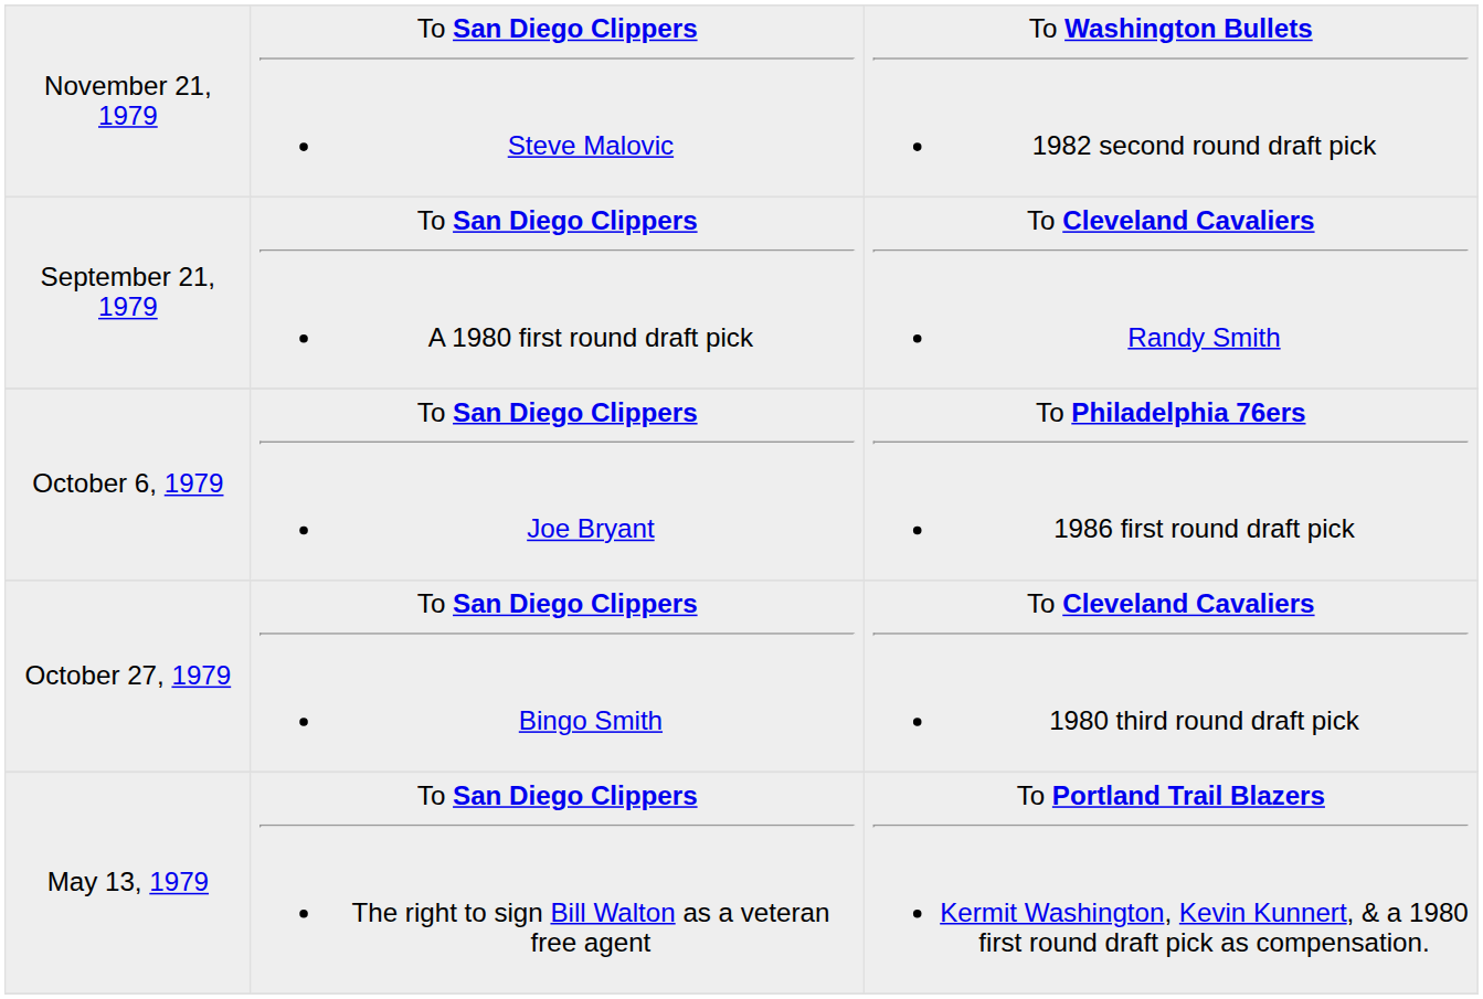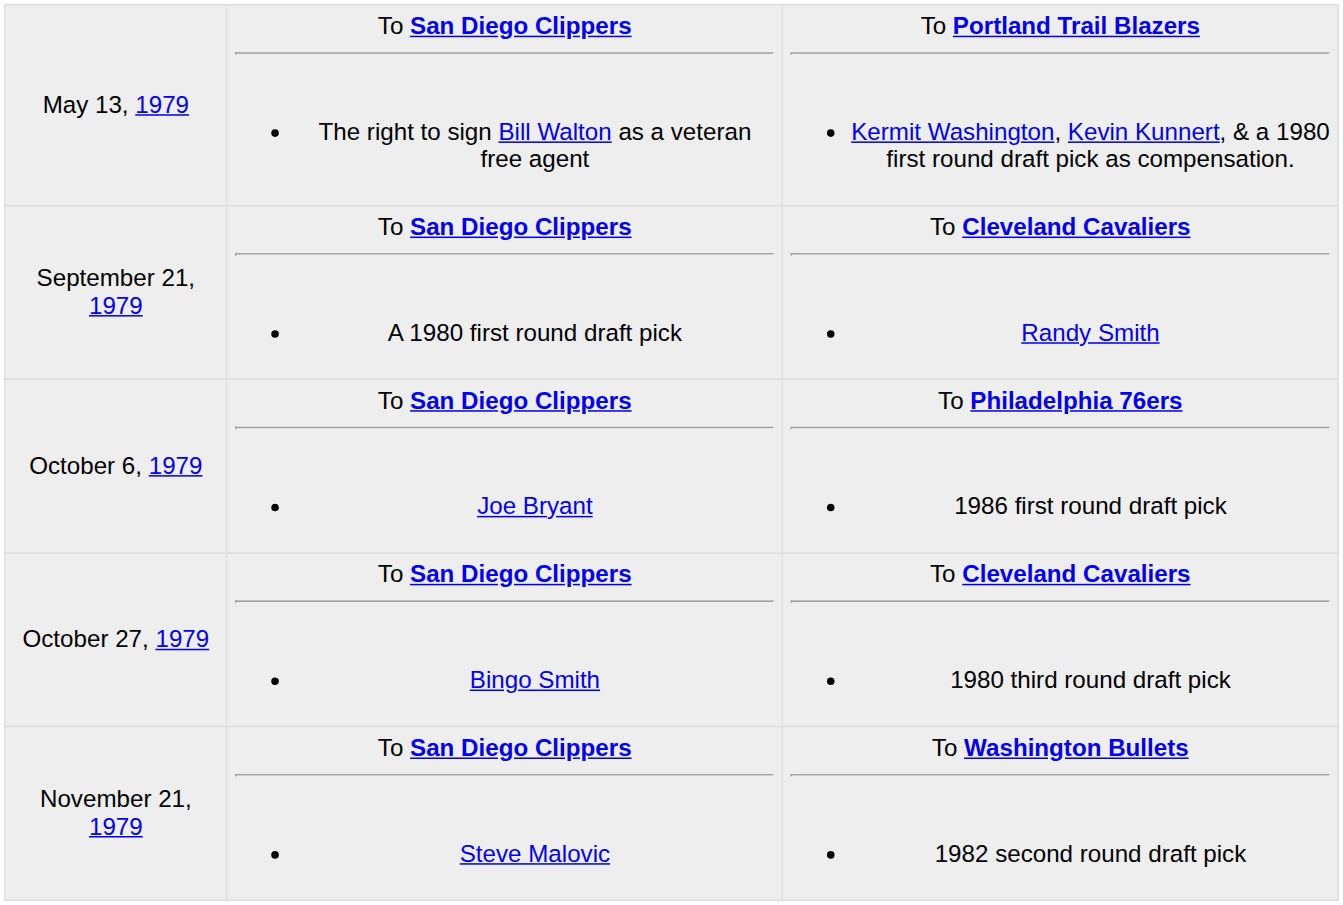 <table border=1 style="border-collapse:collapse; text-align: center; width: 100%" bordercolor="#DFDFDF"  cellpadding="5">
 <tr>
 </tr>
 <tr bgcolor="eeeeee">
-<td style="width:12%">November 21, <a href='#'>1979</a></td>
-<td style="width:30%" valign="top">To <strong><a href='#'>San Diego Clippers</a></strong><hr><br><ul><li><a href='#'>Steve Malovic</a></li></ul></td>
-<td style="width:30%" valign="top">To <strong><a href='#'>Washington Bullets</a></strong><hr><br><ul><li>1982 second round draft pick</li></ul></td>
+<td style="width:12%">May 13, <a href='#'>1979</a></td>
+<td style="width:30%" valign="top">To <strong><a href='#'>San Diego Clippers</a></strong><hr><br><ul><li>The right to sign <a href='#'>Bill Walton</a> as a veteran free agent</li></ul></td>
+<td style="width:30%" valign="top">To <strong><a href='#'>Portland Trail Blazers</a></strong><hr><br><ul><li><a href='#'>Kermit Washington</a>, <a href='#'>Kevin Kunnert</a>, & a 1980 first round draft pick as compensation.</li></ul></td>
 </tr>
 <tr>
 </tr>
 <tr bgcolor="eeeeee">
 <td style="width:12%">September 21, <a href='#'>1979</a></td>
 <td style="width:30%" valign="top">To <strong><a href='#'>San Diego Clippers</a></strong><hr><br><ul><li>A 1980 first round draft pick</li></ul></td>
 <td style="width:30%" valign="top">To <strong><a href='#'>Cleveland Cavaliers</a></strong><hr><br><ul><li><a href='#'>Randy Smith</a></li></ul></td>
 </tr>
 <tr>
 </tr>
 <tr bgcolor="eeeeee">
 <td style="width:12%">October 6, <a href='#'>1979</a></td>
 <td style="width:30%" valign="top">To <strong><a href='#'>San Diego Clippers</a></strong><hr><br><ul><li><a href='#'>Joe Bryant</a></li></ul></td>
 <td style="width:30%" valign="top">To <strong><a href='#'>Philadelphia 76ers</a></strong><hr><br><ul><li>1986 first round draft pick</li></ul></td>
 </tr>
 <tr>
 </tr>
 <tr bgcolor="eeeeee">
 <td style="width:12%">October 27, <a href='#'>1979</a></td>
 <td style="width:30%" valign="top">To <strong><a href='#'>San Diego Clippers</a></strong><hr><br><ul><li><a href='#'>Bingo Smith</a></li></ul></td>
 <td style="width:30%" valign="top">To <strong><a href='#'>Cleveland Cavaliers</a></strong><hr><br><ul><li>1980 third round draft pick</li></ul></td>
 </tr>
 <tr>
 </tr>
 <tr bgcolor="eeeeee">
-<td style="width:12%">May 13, <a href='#'>1979</a></td>
-<td style="width:30%" valign="top">To <strong><a href='#'>San Diego Clippers</a></strong><hr><br><ul><li>The right to sign <a href='#'>Bill Walton</a> as a veteran free agent</li></ul></td>
-<td style="width:30%" valign="top">To <strong><a href='#'>Portland Trail Blazers</a></strong><hr><br><ul><li><a href='#'>Kermit Washington</a>, <a href='#'>Kevin Kunnert</a>, & a 1980 first round draft pick as compensation.</li></ul></td>
+<td style="width:12%">November 21, <a href='#'>1979</a></td>
+<td style="width:30%" valign="top">To <strong><a href='#'>San Diego Clippers</a></strong><hr><br><ul><li><a href='#'>Steve Malovic</a></li></ul></td>
+<td style="width:30%" valign="top">To <strong><a href='#'>Washington Bullets</a></strong><hr><br><ul><li>1982 second round draft pick</li></ul></td>
 </tr>
 <tr>
 </tr>
 </table>
